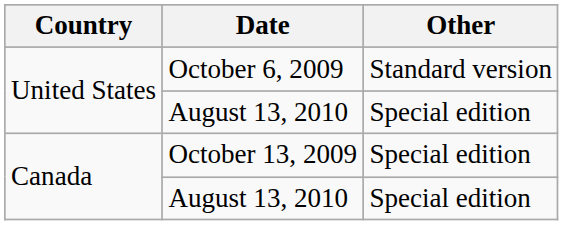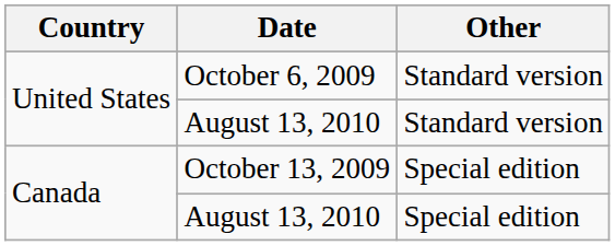 <table class="wikitable">
 <tr>
 <th>Country</th>
 <th>Date</th>
 <th>Other</th>
 </tr>
 <tr>
 <td rowspan="2">United States</td>
 <td>October 6, 2009</td>
 <td>Standard version</td>
 </tr>
 <tr>
 <td>August 13, 2010</td>
-<td>Special edition</td>
+<td>Standard version</td>
 </tr>
 <tr>
 <td rowspan="2">Canada</td>
 <td>October 13, 2009</td>
 <td>Special edition</td>
 </tr>
 <tr>
 <td>August 13, 2010</td>
 <td>Special edition</td>
 </tr>
 </table>
